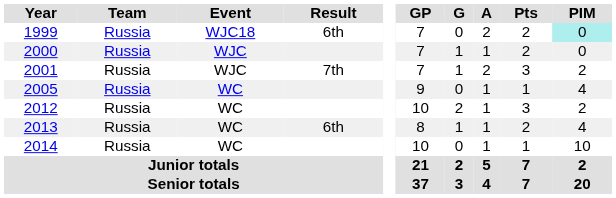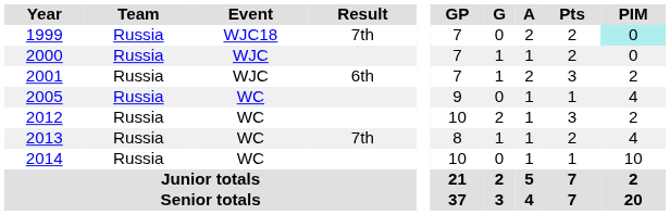 <table border="0" cellpadding="1" cellspacing="0" style="text-align:center; width:40em">
 <tr ALIGN="center" bgcolor="#e0e0e0">
 <th>Year</th>
 <th>Team</th>
 <th>Event</th>
 <th>Result</th>
 <th rowspan="99" bgcolor="#ffffff"> </th>
 <th>GP</th>
 <th>G</th>
 <th>A</th>
 <th>Pts</th>
 <th>PIM</th>
 </tr>
 <tr>
 <td><a href='#'>1999</a></td>
 <td><a href='#'>Russia</a></td>
 <td><a href='#'>WJC18</a></td>
-<td>6th</td>
+<td>7th</td>
 <td>7</td>
 <td>0</td>
 <td>2</td>
 <td>2</td>
 <td style="background: paleturquoise;">0</td>
 </tr>
 <tr bgcolor="#f0f0f0">
 <td><a href='#'>2000</a></td>
 <td><a href='#'>Russia</a></td>
 <td><a href='#'>WJC</a></td>
 <td></td>
 <td>7</td>
 <td>1</td>
 <td>1</td>
 <td>2</td>
 <td>0</td>
 </tr>
 <tr>
 <td><a href='#'>2001</a></td>
 <td>Russia</td>
 <td>WJC</td>
-<td>7th</td>
+<td>6th</td>
 <td>7</td>
 <td>1</td>
 <td>2</td>
 <td>3</td>
 <td>2</td>
 </tr>
 <tr bgcolor="#f0f0f0">
 <td><a href='#'>2005</a></td>
 <td><a href='#'>Russia</a></td>
 <td><a href='#'>WC</a></td>
 <td></td>
 <td>9</td>
 <td>0</td>
 <td>1</td>
 <td>1</td>
 <td>4</td>
 </tr>
 <tr>
 <td><a href='#'>2012</a></td>
 <td>Russia</td>
 <td>WC</td>
 <td></td>
 <td>10</td>
 <td>2</td>
 <td>1</td>
 <td>3</td>
 <td>2</td>
 </tr>
 <tr bgcolor="#f0f0f0">
 <td><a href='#'>2013</a></td>
 <td>Russia</td>
 <td>WC</td>
-<td>6th</td>
+<td>7th</td>
 <td>8</td>
 <td>1</td>
 <td>1</td>
 <td>2</td>
 <td>4</td>
 </tr>
 <tr>
 <td><a href='#'>2014</a></td>
 <td>Russia</td>
 <td>WC</td>
 <td></td>
 <td>10</td>
 <td>0</td>
 <td>1</td>
 <td>1</td>
 <td>10</td>
 </tr>
 <tr bgcolor="#e0e0e0">
 <th colspan="4">Junior totals</th>
 <th>21</th>
 <th>2</th>
 <th>5</th>
 <th>7</th>
 <th>2</th>
 </tr>
 <tr bgcolor="#e0e0e0">
 <th colspan="4">Senior totals</th>
 <th>37</th>
 <th>3</th>
 <th>4</th>
 <th>7</th>
 <th>20</th>
 </tr>
 </table>
